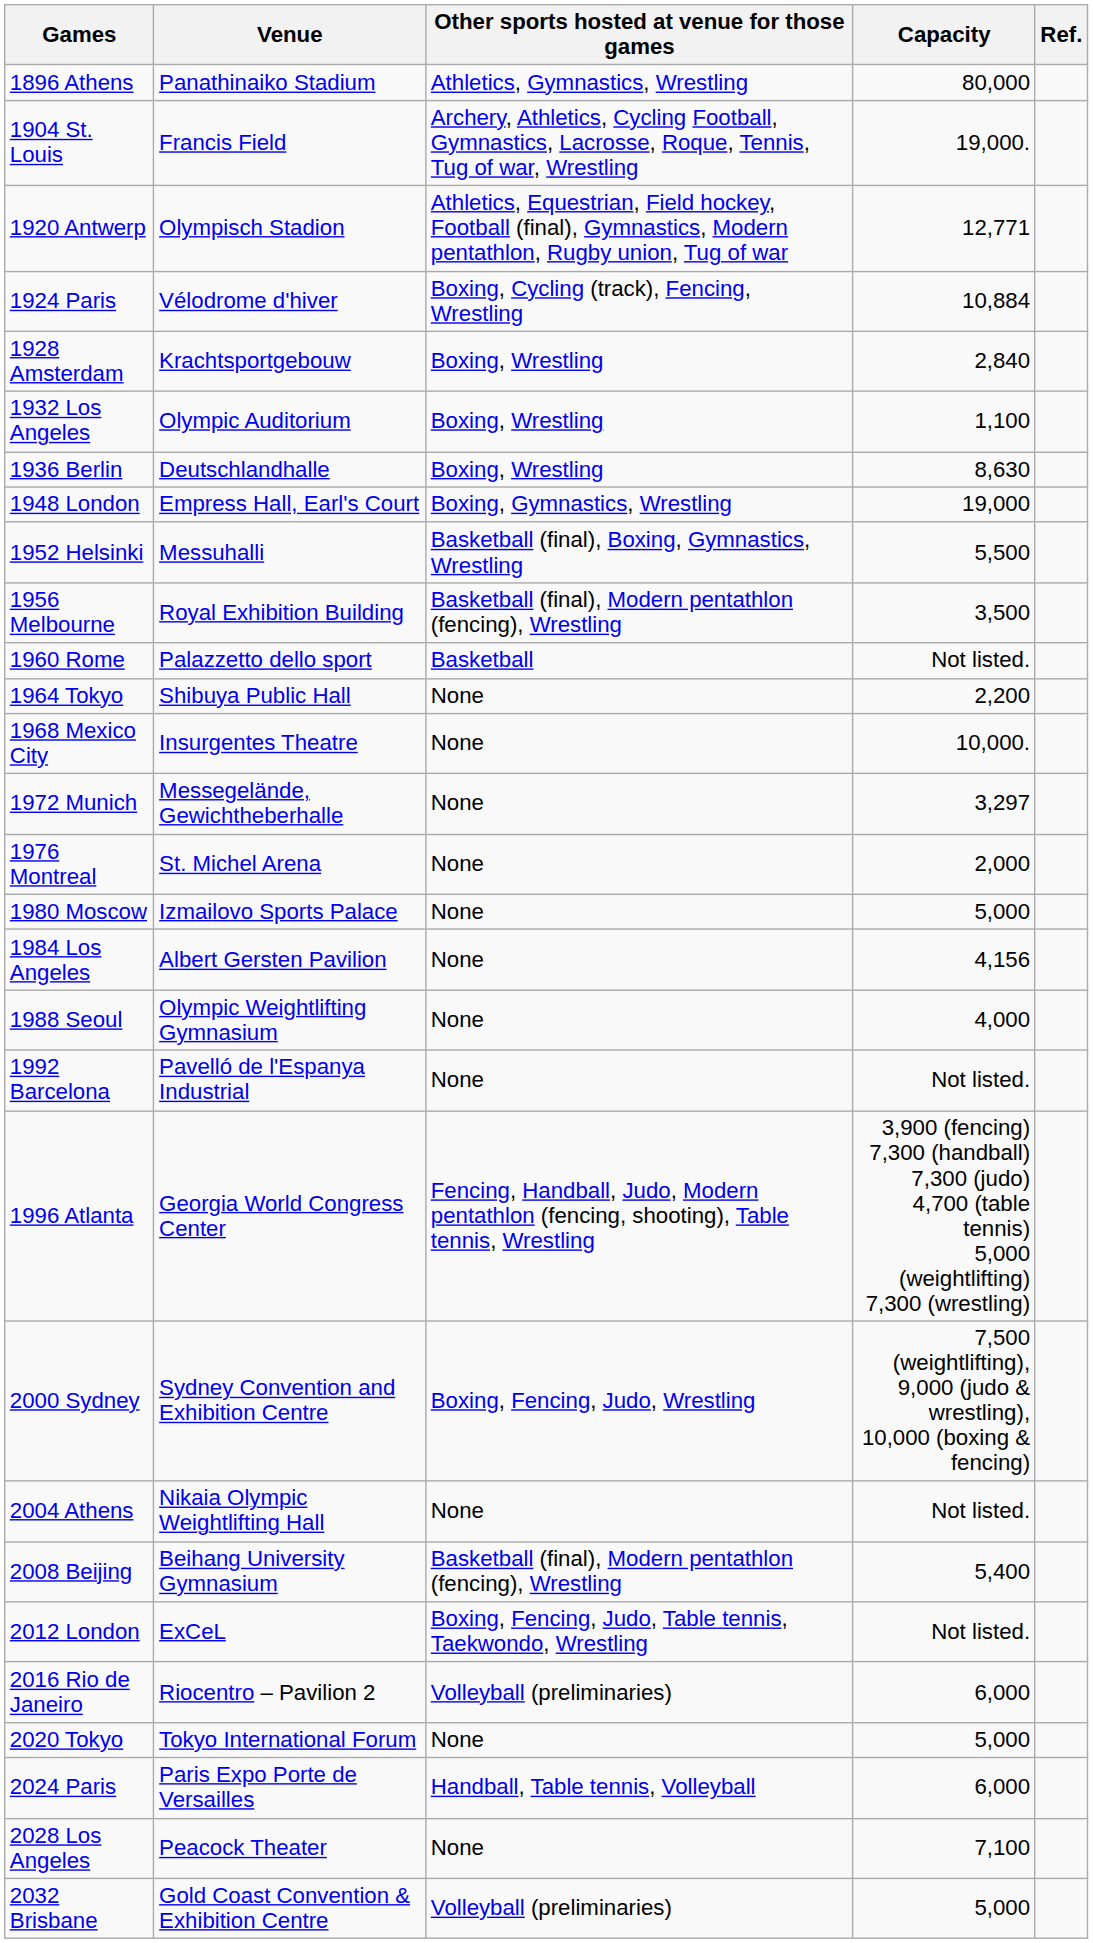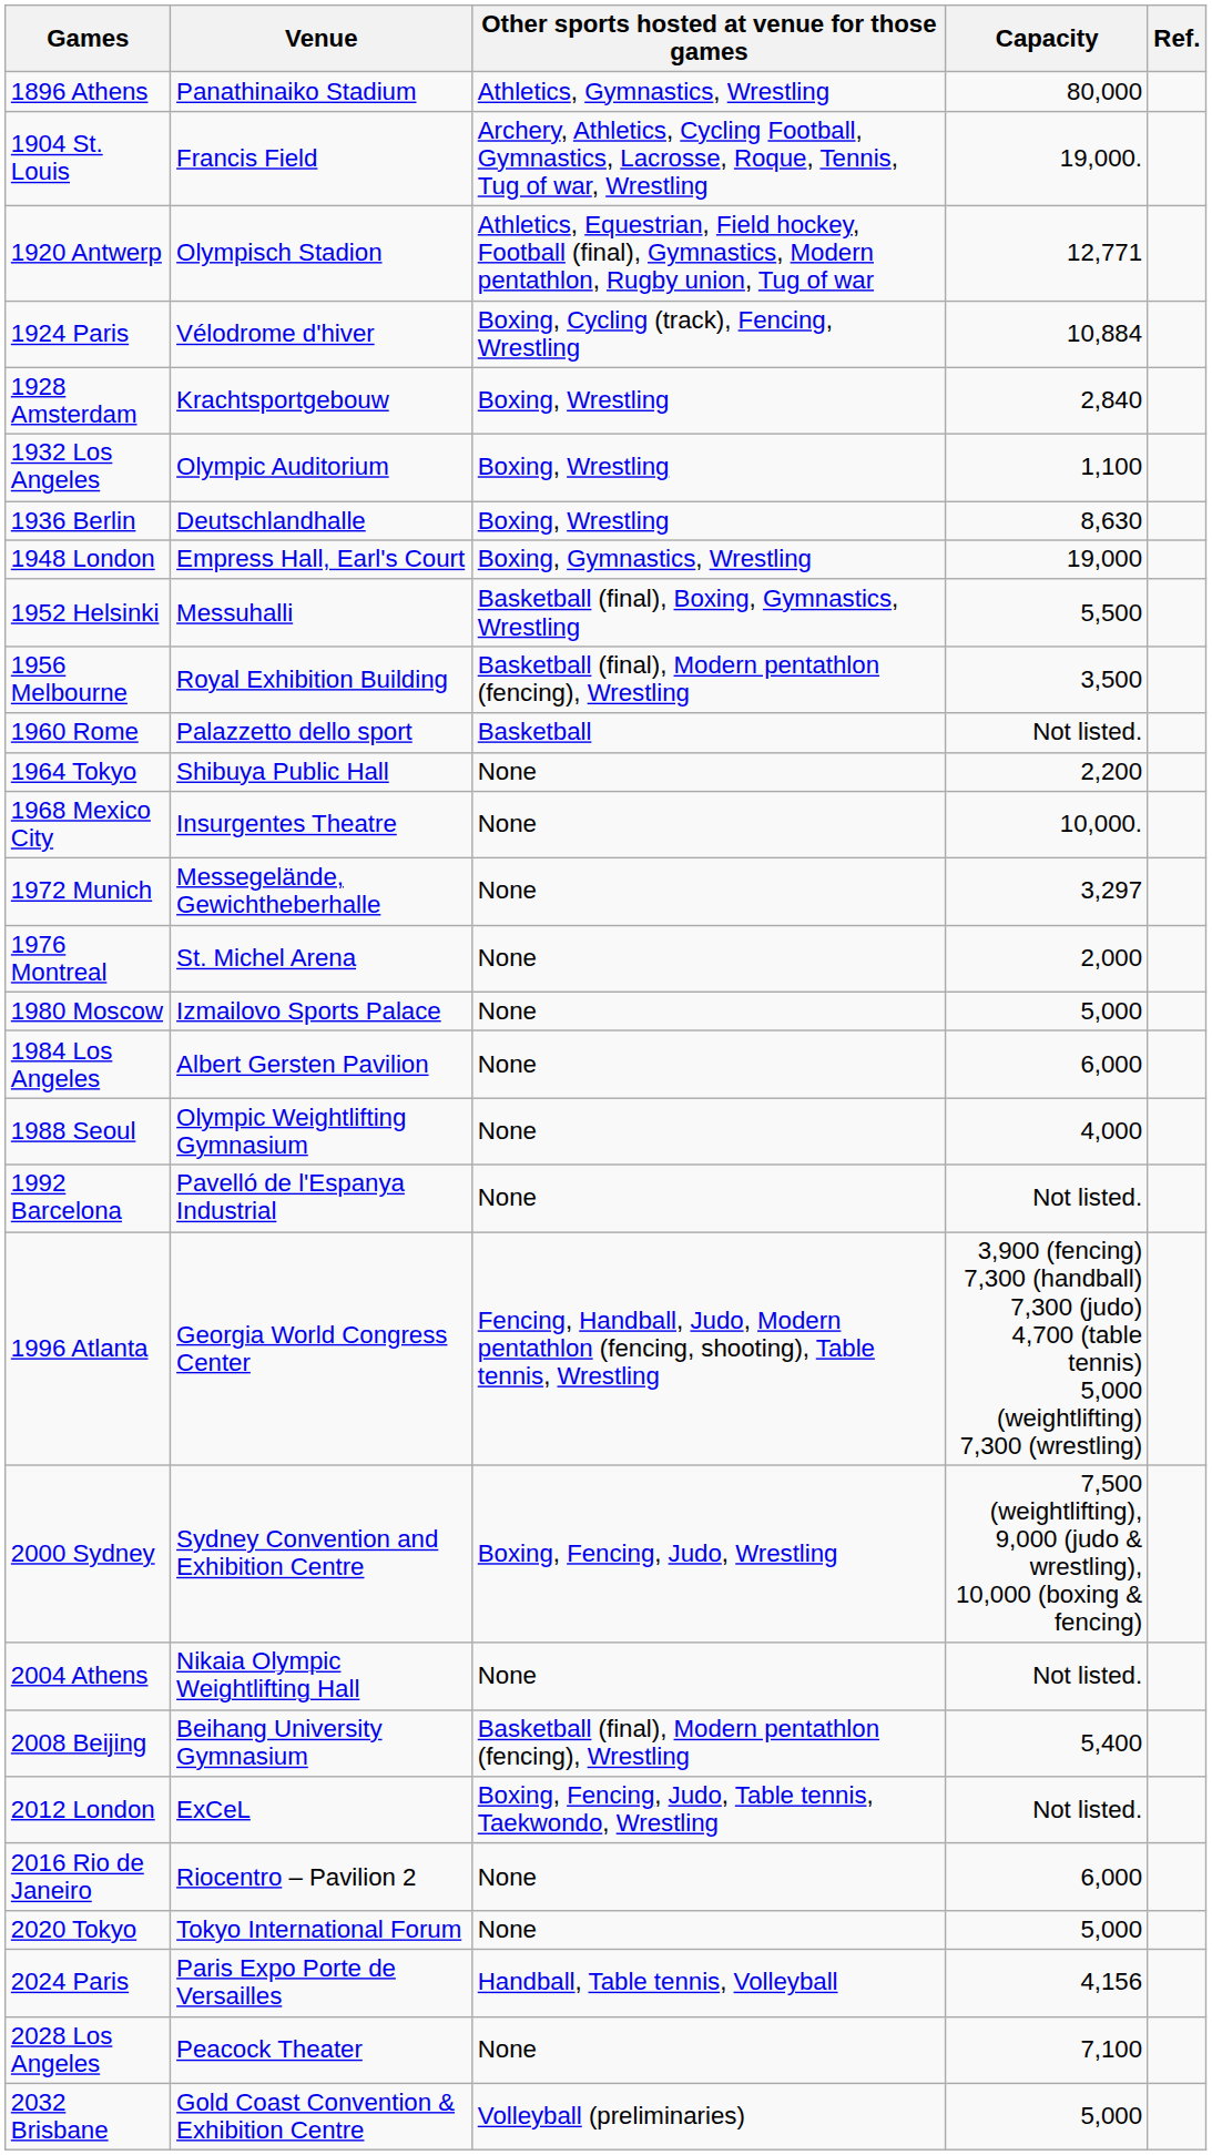 <table class="wikitable sortable" style="width:780px;">
 <tr>
 <th>Games</th>
 <th>Venue</th>
 <th>Other sports hosted at venue for those games</th>
 <th>Capacity</th>
 <th>Ref.</th>
 </tr>
 <tr>
 <td><a href='#'>1896 Athens</a></td>
 <td><a href='#'>Panathinaiko Stadium</a></td>
 <td><a href='#'>Athletics</a>, <a href='#'>Gymnastics</a>, <a href='#'>Wrestling</a></td>
 <td style="text-align:right;">80,000</td>
 <td align=center></td>
 </tr>
 <tr>
 <td><a href='#'>1904 St. Louis</a></td>
 <td><a href='#'>Francis Field</a></td>
 <td><a href='#'>Archery</a>, <a href='#'>Athletics</a>, <a href='#'>Cycling</a> <a href='#'>Football</a>, <a href='#'>Gymnastics</a>, <a href='#'>Lacrosse</a>, <a href='#'>Roque</a>, <a href='#'>Tennis</a>, <a href='#'>Tug of war</a>, <a href='#'>Wrestling</a></td>
 <td style="text-align:right;">19,000.</td>
 <td align=center></td>
 </tr>
 <tr>
 <td><a href='#'>1920 Antwerp</a></td>
 <td><a href='#'>Olympisch Stadion</a></td>
 <td><a href='#'>Athletics</a>, <a href='#'>Equestrian</a>, <a href='#'>Field hockey</a>, <a href='#'>Football</a> (final), <a href='#'>Gymnastics</a>, <a href='#'>Modern pentathlon</a>, <a href='#'>Rugby union</a>, <a href='#'>Tug of war</a></td>
 <td style="text-align:right;">12,771</td>
 <td align=center></td>
 </tr>
 <tr>
 <td><a href='#'>1924 Paris</a></td>
 <td><a href='#'>Vélodrome d'hiver</a></td>
 <td><a href='#'>Boxing</a>, <a href='#'>Cycling</a> (track), <a href='#'>Fencing</a>, <a href='#'>Wrestling</a></td>
 <td style="text-align:right;">10,884</td>
 <td align=center></td>
 </tr>
 <tr>
 <td><a href='#'>1928 Amsterdam</a></td>
 <td><a href='#'>Krachtsportgebouw</a></td>
 <td><a href='#'>Boxing</a>, <a href='#'>Wrestling</a></td>
 <td style="text-align:right;">2,840</td>
 <td align=center></td>
 </tr>
 <tr>
 <td><a href='#'>1932 Los Angeles</a></td>
 <td><a href='#'>Olympic Auditorium</a></td>
 <td><a href='#'>Boxing</a>, <a href='#'>Wrestling</a></td>
 <td style="text-align:right;">1,100</td>
 <td align=center></td>
 </tr>
 <tr>
 <td><a href='#'>1936 Berlin</a></td>
 <td><a href='#'>Deutschlandhalle</a></td>
 <td><a href='#'>Boxing</a>, <a href='#'>Wrestling</a></td>
 <td style="text-align:right;">8,630</td>
 <td align=center></td>
 </tr>
 <tr>
 <td><a href='#'>1948 London</a></td>
 <td><a href='#'>Empress Hall, Earl's Court</a></td>
 <td><a href='#'>Boxing</a>, <a href='#'>Gymnastics</a>, <a href='#'>Wrestling</a></td>
 <td style="text-align:right;">19,000</td>
 <td align=center></td>
 </tr>
 <tr>
 <td><a href='#'>1952 Helsinki</a></td>
 <td><a href='#'>Messuhalli</a></td>
 <td><a href='#'>Basketball</a> (final), <a href='#'>Boxing</a>, <a href='#'>Gymnastics</a>, <a href='#'>Wrestling</a></td>
 <td style="text-align:right;">5,500</td>
 <td align=center></td>
 </tr>
 <tr>
 <td><a href='#'>1956 Melbourne</a></td>
 <td><a href='#'>Royal Exhibition Building</a></td>
 <td><a href='#'>Basketball</a> (final), <a href='#'>Modern pentathlon</a> (fencing), <a href='#'>Wrestling</a></td>
 <td style="text-align:right;">3,500</td>
 <td align=center></td>
 </tr>
 <tr>
 <td><a href='#'>1960 Rome</a></td>
 <td><a href='#'>Palazzetto dello sport</a></td>
 <td><a href='#'>Basketball</a></td>
 <td style="text-align:right;">Not listed.</td>
 <td align=center></td>
 </tr>
 <tr>
 <td><a href='#'>1964 Tokyo</a></td>
 <td><a href='#'>Shibuya Public Hall</a></td>
 <td>None</td>
 <td style="text-align:right;">2,200</td>
 <td align=center></td>
 </tr>
 <tr>
 <td><a href='#'>1968 Mexico City</a></td>
 <td><a href='#'>Insurgentes Theatre</a></td>
 <td>None</td>
 <td style="text-align:right;">10,000.</td>
 <td align=center></td>
 </tr>
 <tr>
 <td><a href='#'>1972 Munich</a></td>
 <td><a href='#'>Messegelände, Gewichtheberhalle</a></td>
 <td>None</td>
 <td style="text-align:right;">3,297</td>
 <td align=center></td>
 </tr>
 <tr>
 <td><a href='#'>1976 Montreal</a></td>
 <td><a href='#'>St. Michel Arena</a></td>
 <td>None</td>
 <td style="text-align:right;">2,000</td>
 <td align=center></td>
 </tr>
 <tr>
 <td><a href='#'>1980 Moscow</a></td>
 <td><a href='#'>Izmailovo Sports Palace</a></td>
 <td>None</td>
 <td style="text-align:right;">5,000</td>
 <td align=center></td>
 </tr>
 <tr>
 <td><a href='#'>1984 Los Angeles</a></td>
 <td><a href='#'>Albert Gersten Pavilion</a></td>
 <td>None</td>
-<td style="text-align:right;">4,156</td>
+<td style="text-align:right;">6,000</td>
 <td align=center></td>
 </tr>
 <tr>
 <td><a href='#'>1988 Seoul</a></td>
 <td><a href='#'>Olympic Weightlifting Gymnasium</a></td>
 <td>None</td>
 <td style="text-align:right;">4,000</td>
 <td align=center></td>
 </tr>
 <tr>
 <td><a href='#'>1992 Barcelona</a></td>
 <td><a href='#'>Pavelló de l'Espanya Industrial</a></td>
 <td>None</td>
 <td style="text-align:right;">Not listed.</td>
 <td align=center></td>
 </tr>
 <tr>
 <td><a href='#'>1996 Atlanta</a></td>
 <td><a href='#'>Georgia World Congress Center</a></td>
 <td><a href='#'>Fencing</a>, <a href='#'>Handball</a>, <a href='#'>Judo</a>, <a href='#'>Modern pentathlon</a> (fencing, shooting), <a href='#'>Table tennis</a>, <a href='#'>Wrestling</a></td>
 <td style="text-align:right;">3,900 (fencing)<br>7,300 (handball)<br>7,300 (judo)<br>4,700 (table tennis)<br>5,000 (weightlifting)<br>7,300 (wrestling)</td>
 <td align=center></td>
 </tr>
 <tr>
 <td><a href='#'>2000 Sydney</a></td>
 <td><a href='#'>Sydney Convention and Exhibition Centre</a></td>
 <td><a href='#'>Boxing</a>, <a href='#'>Fencing</a>, <a href='#'>Judo</a>, <a href='#'>Wrestling</a></td>
 <td style="text-align:right;">7,500 (weightlifting),<br>9,000 (judo & wrestling),<br>10,000 (boxing & fencing)</td>
 <td align=center></td>
 </tr>
 <tr>
 <td><a href='#'>2004 Athens</a></td>
 <td><a href='#'>Nikaia Olympic Weightlifting Hall</a></td>
 <td>None</td>
 <td style="text-align:right;">Not listed.</td>
 <td align=center></td>
 </tr>
 <tr>
 <td><a href='#'>2008 Beijing</a></td>
 <td><a href='#'>Beihang University Gymnasium</a></td>
 <td><a href='#'>Basketball</a> (final), <a href='#'>Modern pentathlon</a> (fencing), <a href='#'>Wrestling</a></td>
 <td align="right">5,400</td>
 <td align=center></td>
 </tr>
 <tr>
 <td><a href='#'>2012 London</a></td>
 <td><a href='#'>ExCeL</a></td>
 <td><a href='#'>Boxing</a>, <a href='#'>Fencing</a>, <a href='#'>Judo</a>, <a href='#'>Table tennis</a>, <a href='#'>Taekwondo</a>, <a href='#'>Wrestling</a></td>
 <td style="text-align:right;">Not listed.</td>
 <td align=center></td>
 </tr>
 <tr>
 <td><a href='#'>2016 Rio de Janeiro</a></td>
 <td><a href='#'>Riocentro</a> – Pavilion 2</td>
-<td><a href='#'>Volleyball</a> (preliminaries)</td>
+<td>None</td>
 <td style="text-align:right;">6,000</td>
 <td style="text-align:center;"></td>
 </tr>
 <tr>
 <td><a href='#'>2020 Tokyo</a></td>
 <td><a href='#'>Tokyo International Forum</a></td>
 <td>None</td>
 <td style="text-align:right;">5,000</td>
 <td style="text-align:center;"></td>
 </tr>
 <tr>
 <td><a href='#'>2024 Paris</a></td>
 <td><a href='#'>Paris Expo Porte de Versailles</a></td>
 <td><a href='#'>Handball</a>, <a href='#'>Table tennis</a>, <a href='#'>Volleyball</a></td>
-<td style="text-align:right;">6,000</td>
+<td style="text-align:right;">4,156</td>
 <td style="text-align:center;"></td>
 </tr>
 <tr>
 <td><a href='#'>2028 Los Angeles</a></td>
 <td><a href='#'>Peacock Theater</a></td>
 <td>None</td>
 <td style="text-align:right;">7,100</td>
 <td style="text-align:center;"></td>
 </tr>
 <tr>
 <td><a href='#'>2032 Brisbane</a></td>
 <td><a href='#'>Gold Coast Convention & Exhibition Centre</a></td>
 <td><a href='#'>Volleyball</a> (preliminaries)</td>
 <td style="text-align:right;">5,000</td>
 <td style="text-align:center;"></td>
 </tr>
 </table>
